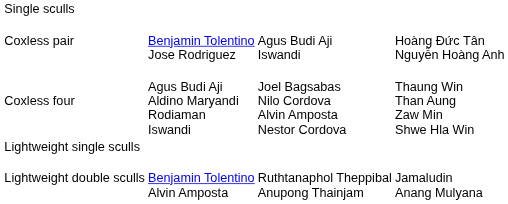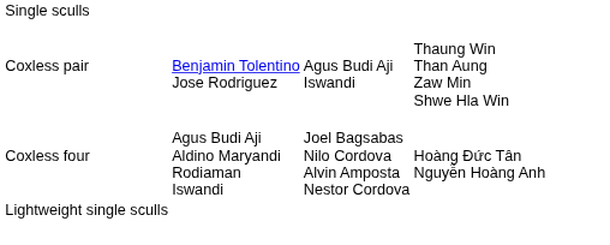 <table>
 <tr>
 <td>Single sculls</td>
 <td nowrap></td>
 <td></td>
 <td></td>
 </tr>
 <tr>
 <td>Coxless pair</td>
 <td> <br> <a href='#'>Benjamin Tolentino</a> <br> Jose Rodriguez</td>
 <td> <br> Agus Budi Aji <br> Iswandi</td>
-<td nowrap> <br> Hoàng Đức Tân <br> Nguyễn Hoàng Anh</td>
+<td> <br> Thaung Win <br> Than Aung <br> Zaw Min <br> Shwe Hla Win</td>
 </tr>
 <tr>
 <td>Coxless four</td>
 <td> <br> Agus Budi Aji <br> Aldino Maryandi <br> Rodiaman <br> Iswandi</td>
 <td> <br> Joel Bagsabas <br> Nilo Cordova <br> Alvin Amposta <br> Nestor Cordova</td>
-<td> <br> Thaung Win <br> Than Aung <br> Zaw Min <br> Shwe Hla Win</td>
+<td nowrap> <br> Hoàng Đức Tân <br> Nguyễn Hoàng Anh</td>
 </tr>
 <tr>
 <td>Lightweight single sculls</td>
 <td></td>
 <td></td>
 <td></td>
 </tr>
-<tr>
-<td>Lightweight double sculls</td>
-<td> <br> <a href='#'>Benjamin Tolentino</a> <br> Alvin Amposta</td>
-<td nowrap> <br> Ruthtanaphol Theppibal <br> Anupong Thainjam</td>
-<td> <br> Jamaludin <br> Anang Mulyana</td>
-</tr>
 </table>
